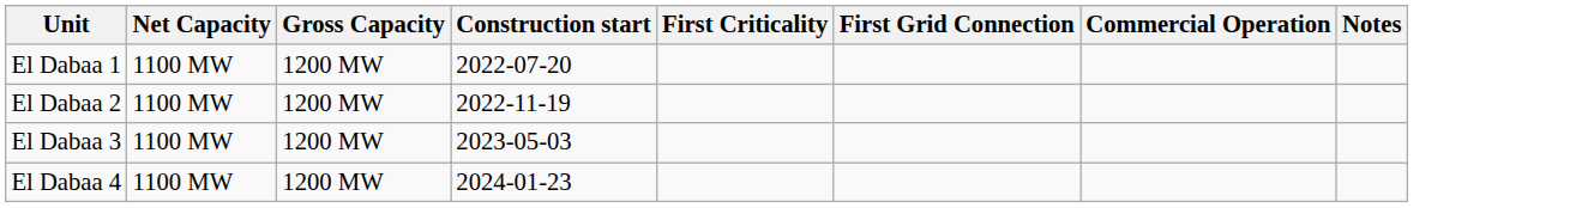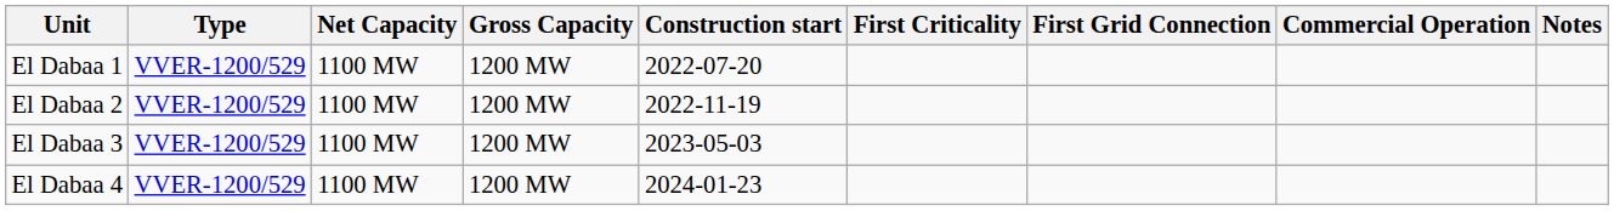 <table class="wikitable">
 <tr>
 <th>Unit</th>
+<th>Type</th>
 <th>Net Capacity</th>
 <th>Gross Capacity</th>
 <th>Construction start</th>
 <th>First Criticality</th>
 <th>First Grid Connection</th>
 <th>Commercial Operation</th>
 <th>Notes</th>
 </tr>
 <tr>
 <td>El Dabaa 1</td>
+<td><a href='#'>VVER-1200/529</a></td>
 <td>1100 MW</td>
 <td>1200 MW</td>
 <td>2022-07-20</td>
 <td></td>
 <td></td>
 <td></td>
 <td></td>
 </tr>
 <tr>
 <td>El Dabaa 2</td>
+<td><a href='#'>VVER-1200/529</a></td>
 <td>1100 MW</td>
 <td>1200 MW</td>
 <td>2022-11-19</td>
 <td></td>
 <td></td>
 <td></td>
 <td></td>
 </tr>
 <tr>
 <td>El Dabaa 3</td>
+<td><a href='#'>VVER-1200/529</a></td>
 <td>1100 MW</td>
 <td>1200 MW</td>
 <td>2023-05-03</td>
 <td></td>
 <td></td>
 <td></td>
 <td></td>
 </tr>
 <tr>
 <td>El Dabaa 4</td>
+<td><a href='#'>VVER-1200/529</a></td>
 <td>1100 MW</td>
 <td>1200 MW</td>
 <td>2024-01-23</td>
 <td></td>
 <td></td>
 <td></td>
 <td></td>
 </tr>
 </table>
